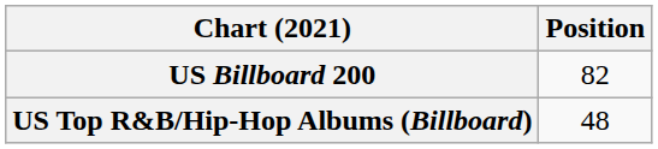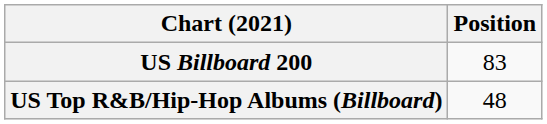 <table class="wikitable sortable plainrowheaders" style="text-align:center">
 <tr>
 <th scope="col">Chart (2021)</th>
 <th scope="col">Position</th>
 </tr>
 <tr>
 <th scope="row">US <em>Billboard</em> 200</th>
-<td>82</td>
+<td>83</td>
 </tr>
 <tr>
 <th scope="row">US Top R&B/Hip-Hop Albums (<em>Billboard</em>)</th>
 <td>48</td>
 </tr>
 </table>
